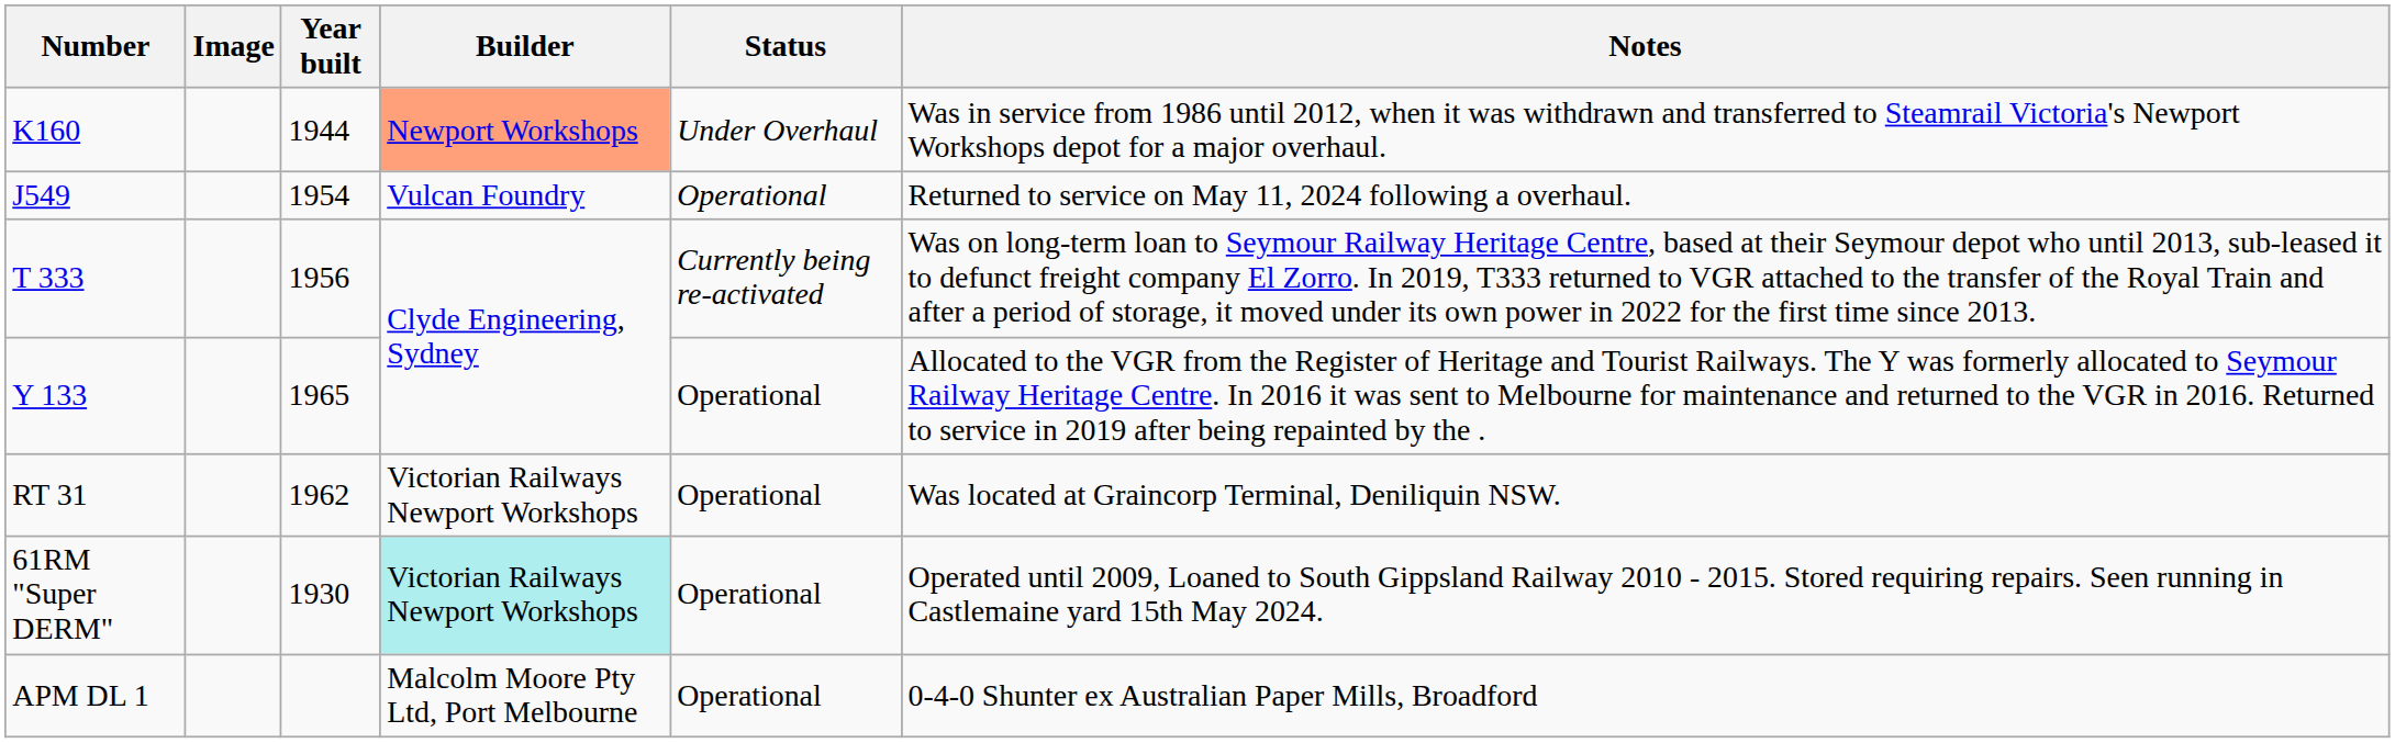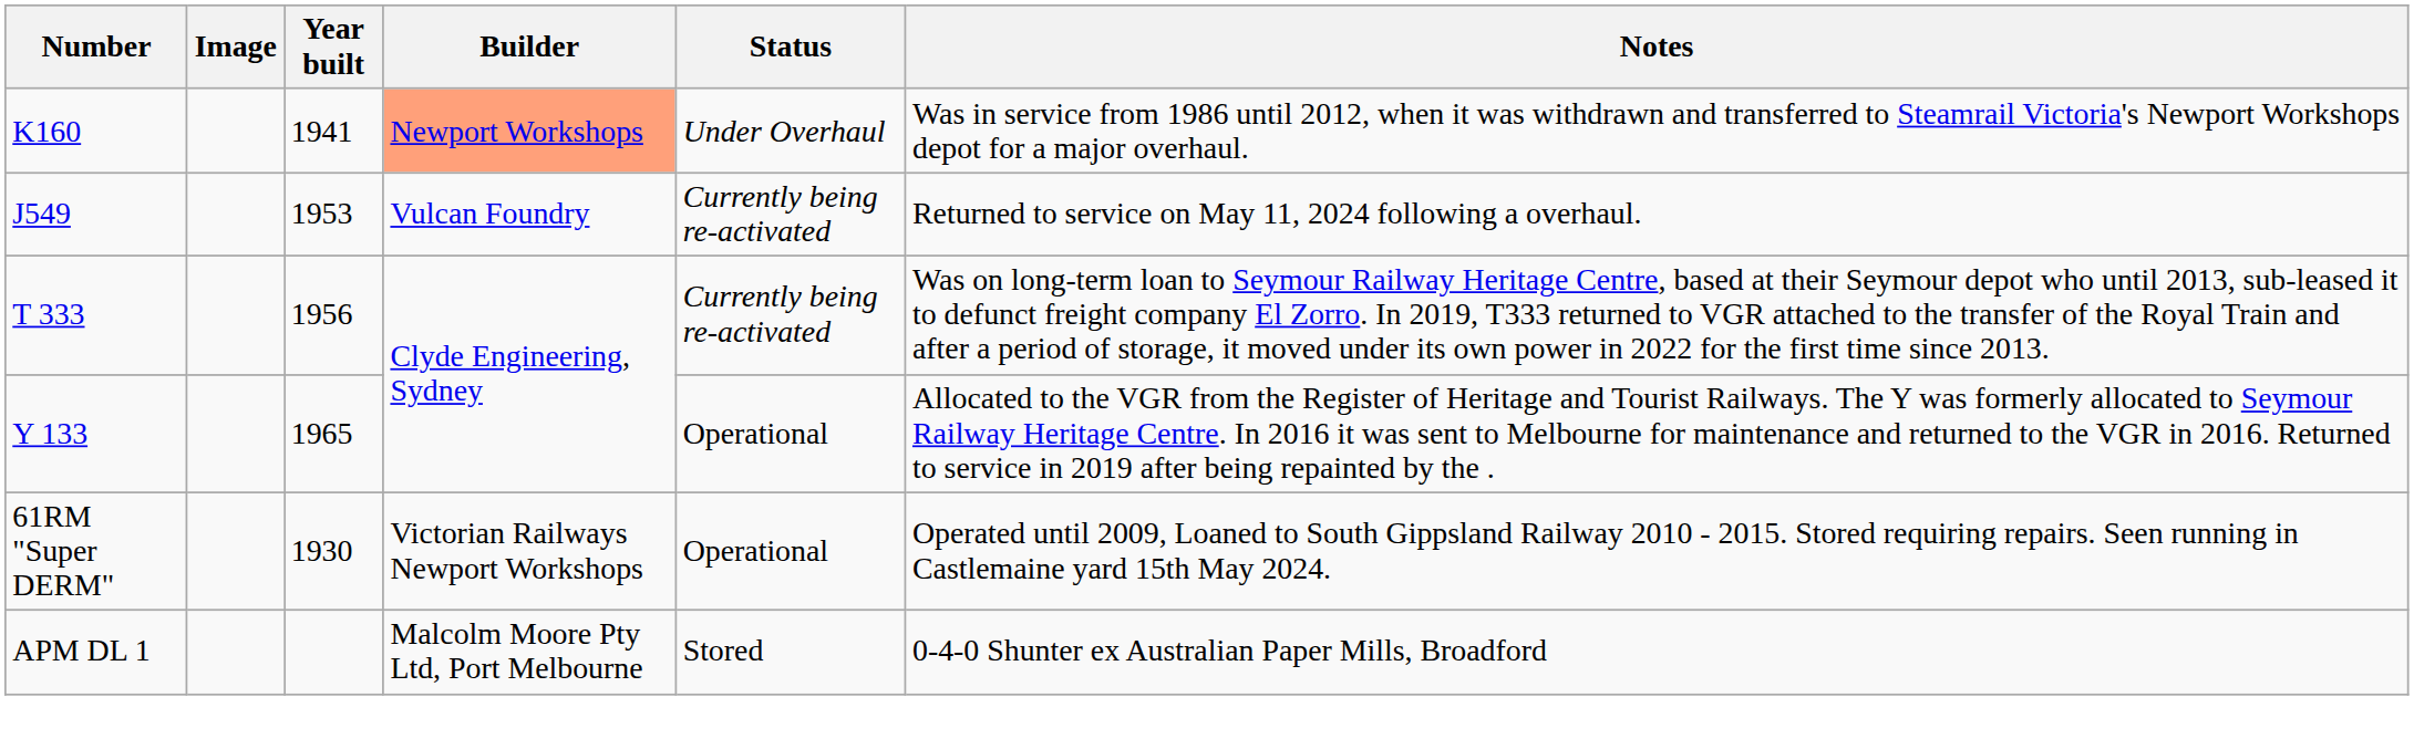 <table class="wikitable sortable">
 <tr>
 <th>Number</th>
 <th>Image</th>
 <th>Year built</th>
 <th>Builder</th>
 <th>Status</th>
 <th>Notes</th>
 </tr>
 <tr>
 <td><a href='#'>K160</a></td>
 <td></td>
-<td>1944</td>
+<td>1941</td>
 <td style="background: lightsalmon;"><a href='#'>Newport Workshops</a></td>
 <td><em>Under Overhaul</em></td>
 <td>Was in service from 1986 until 2012, when it was withdrawn and transferred to <a href='#'>Steamrail Victoria</a>'s Newport Workshops depot for a major overhaul.</td>
 </tr>
 <tr>
 <td><a href='#'>J549</a></td>
 <td></td>
-<td>1954</td>
+<td>1953</td>
 <td><a href='#'>Vulcan Foundry</a></td>
-<td><em>Operational</em></td>
+<td><em>Currently being re-activated</em></td>
 <td>Returned to service on May 11, 2024 following a overhaul.</td>
 </tr>
 <tr>
 <td><a href='#'>T 333</a></td>
 <td></td>
 <td>1956</td>
 <td rowspan="2"><a href='#'>Clyde Engineering</a>, <a href='#'>Sydney</a></td>
 <td><em>Currently being re-activated</em></td>
 <td>Was on long-term loan to <a href='#'>Seymour Railway Heritage Centre</a>, based at their Seymour depot who until 2013, sub-leased it to defunct freight company <a href='#'>El Zorro</a>. In 2019, T333 returned to VGR attached to the transfer of the Royal Train and after a period of storage, it moved under its own power in 2022 for the first time since 2013.</td>
 </tr>
 <tr>
 <td><a href='#'>Y 133</a></td>
 <td></td>
 <td>1965</td>
 <td>Operational</td>
 <td>Allocated to the VGR from the Register of Heritage and Tourist Railways. The Y was formerly allocated to <a href='#'>Seymour Railway Heritage Centre</a>. In 2016 it was sent to Melbourne for maintenance and returned to the VGR in 2016. Returned to service in 2019 after being repainted by the .</td>
 </tr>
 <tr>
-<td>RT 31</td>
-<td></td>
-<td>1962</td>
-<td>Victorian Railways Newport Workshops</td>
-<td>Operational</td>
-<td>Was located at Graincorp Terminal, Deniliquin NSW.</td>
-</tr>
-<tr>
 <td>61RM "Super DERM"</td>
 <td></td>
 <td>1930</td>
-<td style="background: paleturquoise;">Victorian Railways Newport Workshops</td>
+<td>Victorian Railways Newport Workshops</td>
 <td>Operational</td>
 <td>Operated until 2009, Loaned to South Gippsland Railway 2010 - 2015. Stored requiring repairs. Seen running in Castlemaine yard 15th May 2024.</td>
 </tr>
 <tr>
 <td>APM DL 1</td>
 <td></td>
 <td></td>
 <td>Malcolm Moore Pty Ltd, Port Melbourne</td>
-<td>Operational</td>
+<td>Stored</td>
 <td>0-4-0 Shunter ex Australian Paper Mills, Broadford</td>
 </tr>
 </table>
